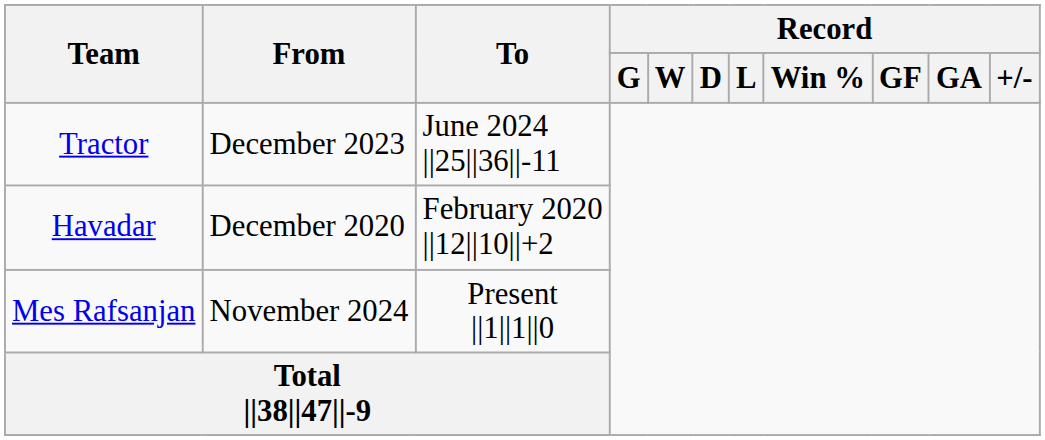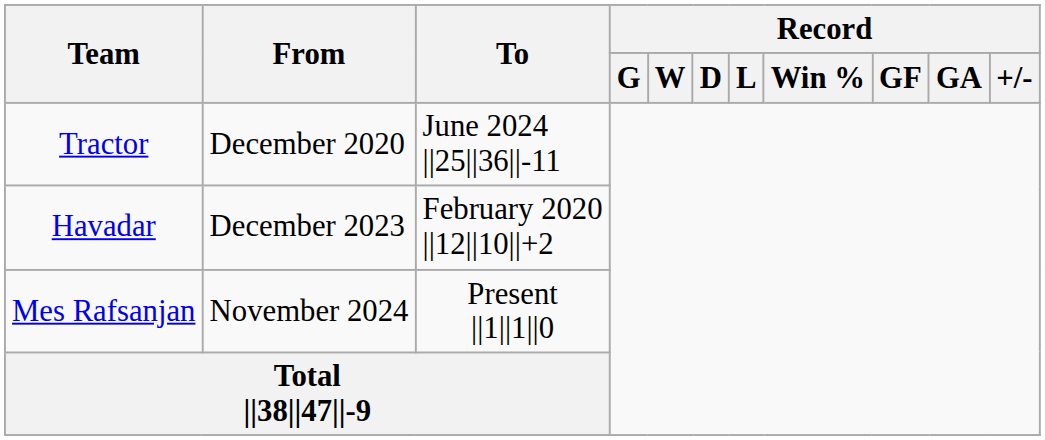 <table class="wikitable" style="text-align: center">
 <tr>
 <th rowspan=2>Team</th>
 <th rowspan=2>From</th>
 <th rowspan=2>To</th>
 <th colspan=8>Record</th>
 </tr>
 <tr>
 <th>G</th>
 <th>W</th>
 <th>D</th>
 <th>L</th>
 <th>Win %</th>
 <th>GF</th>
 <th>GA</th>
 <th>+/-</th>
 </tr>
 <tr>
 <td><a href='#'>Tractor</a></td>
-<td align="left">December 2023</td>
+<td align="left">December 2020</td>
 <td align="left">June 2024<br>||25||36||-11</td>
 </tr>
 <tr>
 <td><a href='#'>Havadar</a></td>
-<td align="left">December 2020</td>
+<td align="left">December 2023</td>
 <td align="left">February 2020<br>||12||10||+2</td>
 </tr>
 <tr>
 <td><a href='#'>Mes Rafsanjan</a></td>
 <td align=“left”>November 2024</td>
 <td align=“left”>Present<br>||1||1||0</td>
 </tr>
 <tr>
 <th colspan=3>Total<br>||38||47||-9</th>
 </tr>
 </table>
